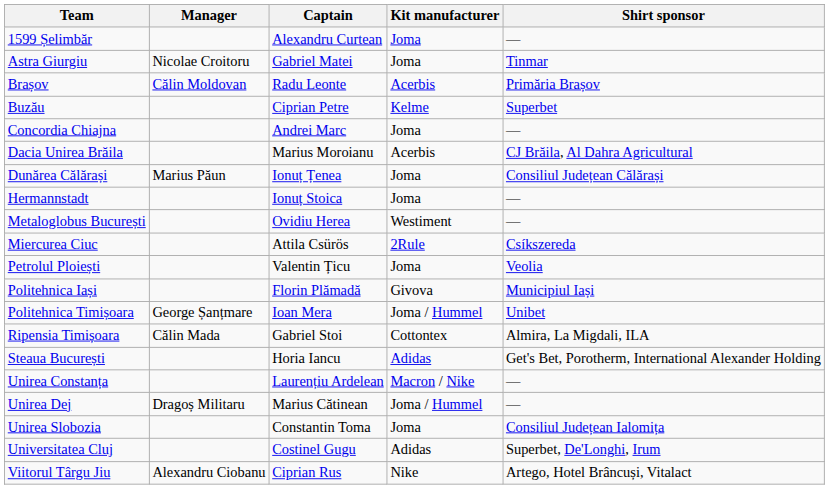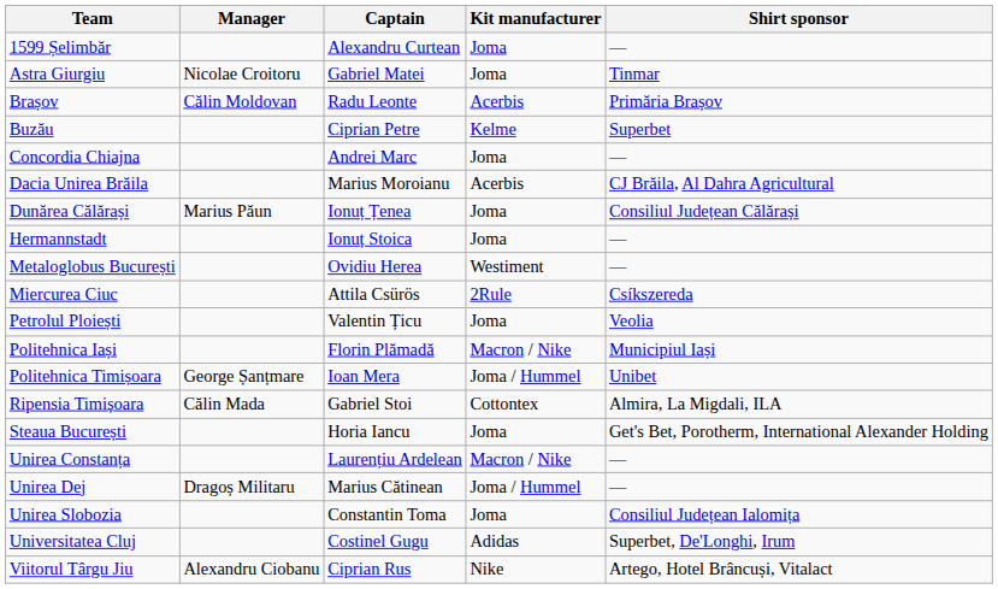 <table class="wikitable sortable" style="text-align: left;">
 <tr>
 <th>Team</th>
 <th>Manager</th>
 <th>Captain</th>
 <th>Kit manufacturer</th>
 <th>Shirt sponsor</th>
 </tr>
 <tr>
 <td><a href='#'>1599 Șelimbăr</a></td>
 <td> </td>
 <td> <a href='#'>Alexandru Curtean</a></td>
 <td><a href='#'>Joma</a></td>
 <td>—</td>
 </tr>
 <tr>
 <td><a href='#'>Astra Giurgiu</a></td>
 <td> Nicolae Croitoru</td>
 <td> <a href='#'>Gabriel Matei</a></td>
 <td>Joma</td>
 <td><a href='#'>Tinmar</a></td>
 </tr>
 <tr>
 <td><a href='#'>Brașov</a></td>
 <td> <a href='#'>Călin Moldovan</a></td>
 <td> <a href='#'>Radu Leonte</a></td>
 <td><a href='#'>Acerbis</a></td>
 <td><a href='#'>Primăria Brașov</a></td>
 </tr>
 <tr>
 <td><a href='#'>Buzău</a></td>
 <td> </td>
 <td> <a href='#'>Ciprian Petre</a></td>
 <td><a href='#'>Kelme</a></td>
 <td><a href='#'>Superbet</a></td>
 </tr>
 <tr>
 <td><a href='#'>Concordia Chiajna</a></td>
 <td> </td>
 <td> <a href='#'>Andrei Marc</a></td>
 <td>Joma</td>
 <td>—</td>
 </tr>
 <tr>
 <td><a href='#'>Dacia Unirea Brăila</a></td>
 <td> </td>
 <td> Marius Moroianu</td>
 <td>Acerbis</td>
 <td><a href='#'>CJ Brăila</a>, <a href='#'>Al Dahra Agricultural</a></td>
 </tr>
 <tr>
 <td><a href='#'>Dunărea Călărași</a></td>
 <td> Marius Păun</td>
 <td> <a href='#'>Ionuț Țenea</a></td>
 <td>Joma</td>
 <td><a href='#'>Consiliul Județean Călărași</a></td>
 </tr>
 <tr>
 <td><a href='#'>Hermannstadt</a></td>
 <td> </td>
 <td> <a href='#'>Ionuț Stoica</a></td>
 <td>Joma</td>
 <td>—</td>
 </tr>
 <tr>
 <td><a href='#'>Metaloglobus București</a></td>
 <td> </td>
 <td> <a href='#'>Ovidiu Herea</a></td>
 <td>Westiment</td>
 <td>—</td>
 </tr>
 <tr>
 <td><a href='#'>Miercurea Ciuc</a></td>
 <td> </td>
 <td> Attila Csürös</td>
 <td><a href='#'>2Rule</a></td>
 <td><a href='#'>Csíkszereda</a></td>
 </tr>
 <tr>
 <td><a href='#'>Petrolul Ploiești</a></td>
 <td> </td>
 <td> Valentin Țicu</td>
 <td>Joma</td>
 <td><a href='#'>Veolia</a></td>
 </tr>
 <tr>
 <td><a href='#'>Politehnica Iași</a></td>
 <td> </td>
 <td> <a href='#'>Florin Plămadă</a></td>
-<td>Givova</td>
+<td><a href='#'>Macron</a> / <a href='#'>Nike</a></td>
 <td><a href='#'>Municipiul Iași</a></td>
 </tr>
 <tr>
 <td><a href='#'>Politehnica Timișoara</a></td>
 <td> George Șanțmare</td>
 <td> <a href='#'>Ioan Mera</a></td>
 <td>Joma / <a href='#'>Hummel</a></td>
 <td><a href='#'>Unibet</a></td>
 </tr>
 <tr>
 <td><a href='#'>Ripensia Timișoara</a></td>
 <td> Călin Mada</td>
 <td> Gabriel Stoi</td>
 <td>Cottontex</td>
 <td>Almira, La Migdali, ILA</td>
 </tr>
 <tr>
 <td><a href='#'>Steaua București</a></td>
 <td> </td>
 <td> Horia Iancu</td>
-<td><a href='#'>Adidas</a></td>
+<td>Joma</td>
 <td>Get's Bet, Porotherm, International Alexander Holding</td>
 </tr>
 <tr>
 <td><a href='#'>Unirea Constanța</a></td>
 <td> </td>
 <td> <a href='#'>Laurențiu Ardelean</a></td>
 <td><a href='#'>Macron</a> / <a href='#'>Nike</a></td>
 <td>—</td>
 </tr>
 <tr>
 <td><a href='#'>Unirea Dej</a></td>
 <td> Dragoș Militaru</td>
 <td> Marius Cătinean</td>
 <td>Joma / <a href='#'>Hummel</a></td>
 <td>—</td>
 </tr>
 <tr>
 <td><a href='#'>Unirea Slobozia</a></td>
 <td> </td>
 <td> Constantin Toma</td>
 <td>Joma</td>
 <td><a href='#'>Consiliul Județean Ialomița</a></td>
 </tr>
 <tr>
 <td><a href='#'>Universitatea Cluj</a></td>
 <td> </td>
 <td> <a href='#'>Costinel Gugu</a></td>
 <td>Adidas</td>
 <td>Superbet, <a href='#'>De'Longhi</a>, <a href='#'>Irum</a></td>
 </tr>
 <tr>
 <td><a href='#'>Viitorul Târgu Jiu</a></td>
 <td> Alexandru Ciobanu</td>
 <td> <a href='#'>Ciprian Rus</a></td>
 <td>Nike</td>
 <td>Artego, Hotel Brâncuși, Vitalact</td>
 </tr>
 </table>
